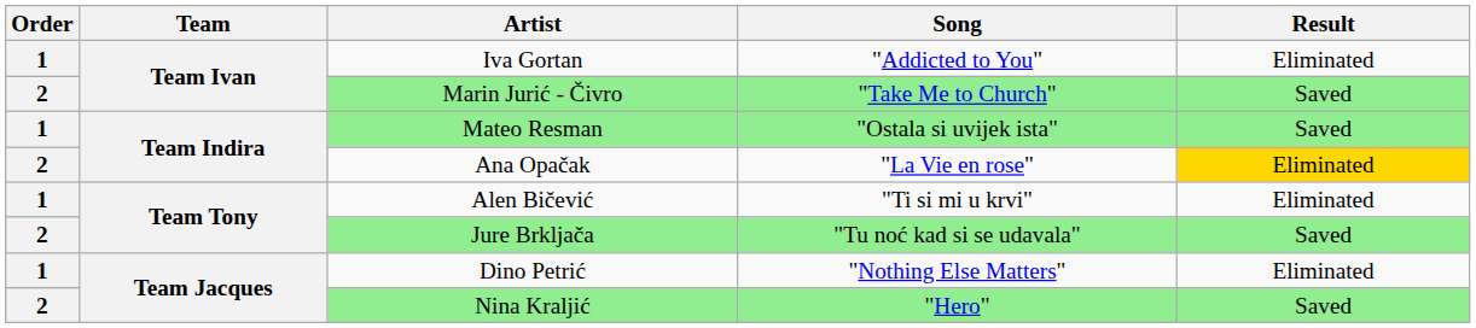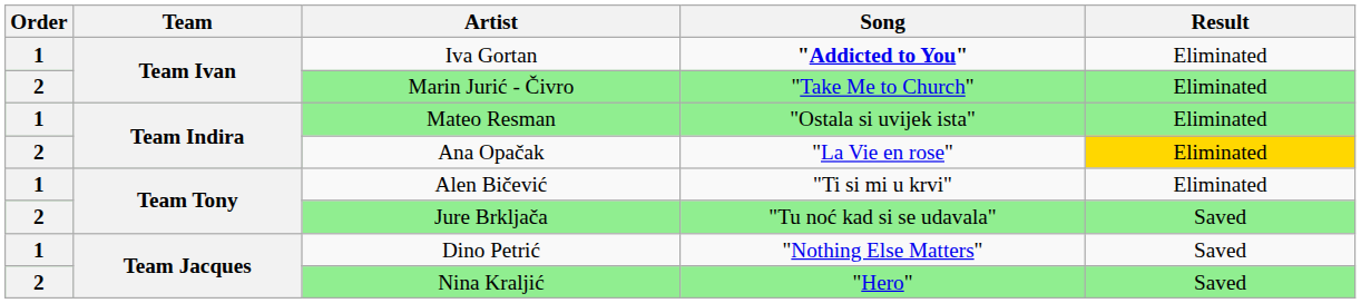 <table class="wikitable" style="text-align:center; line-height:17px; width:80%;">
 <tr>
 <th width="05%">Order</th>
 <th width="17%">Team</th>
 <th width="28%">Artist</th>
 <th width="30%">Song</th>
 <th width="20%">Result</th>
 </tr>
 <tr>
 <th scope="col">1</th>
 <th rowspan="2">Team Ivan</th>
 <td>Iva Gortan</td>
-<td>"<a href='#'>Addicted to You</a>"</td>
+<td><strong>"<a href='#'>Addicted to You</a>"</strong></td>
 <td>Eliminated</td>
 </tr>
 <tr bgcolor="lightgreen">
 <th scope="col">2</th>
 <td>Marin Jurić - Čivro</td>
 <td>"<a href='#'>Take Me to Church</a>"</td>
-<td>Saved</td>
+<td>Eliminated</td>
 </tr>
 <tr bgcolor="lightgreen">
 <th scope="col">1</th>
 <th rowspan="2">Team Indira</th>
 <td>Mateo Resman</td>
 <td>"Ostala si uvijek ista"</td>
-<td>Saved</td>
+<td>Eliminated</td>
 </tr>
 <tr>
 <th scope="col">2</th>
 <td>Ana Opačak</td>
 <td>"<a href='#'>La Vie en rose</a>"</td>
 <td style="background: gold;">Eliminated</td>
 </tr>
 <tr>
 <th scope="col">1</th>
 <th rowspan="2">Team Tony</th>
 <td>Alen Bičević</td>
 <td>"Ti si mi u krvi"</td>
 <td>Eliminated</td>
 </tr>
 <tr bgcolor="lightgreen">
 <th scope="col">2</th>
 <td>Jure Brkljača</td>
 <td>"Tu noć kad si se udavala"</td>
 <td>Saved</td>
 </tr>
 <tr>
 <th scope="col">1</th>
 <th rowspan="3">Team Jacques</th>
 <td>Dino Petrić</td>
 <td>"<a href='#'>Nothing Else Matters</a>"</td>
-<td>Eliminated</td>
+<td>Saved</td>
 </tr>
 <tr bgcolor="lightgreen">
 <th scope="col">2</th>
 <td>Nina Kraljić</td>
 <td>"<a href='#'>Hero</a>"</td>
 <td>Saved</td>
 </tr>
 </table>
